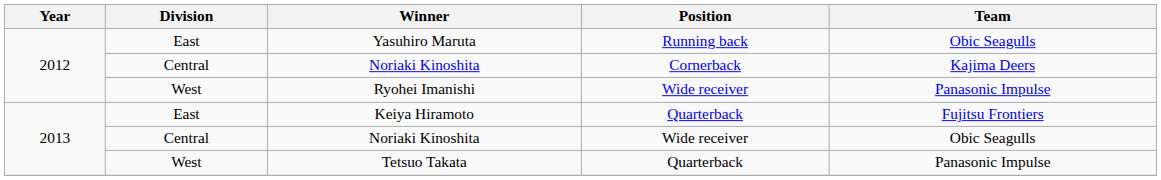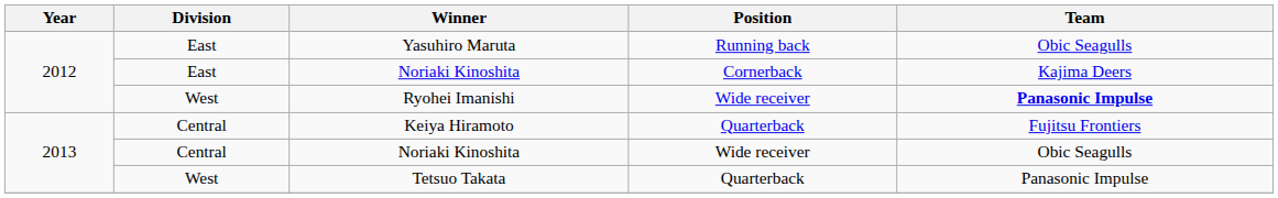 <table class="wikitable" style="text-align:Center;width:95%;">
 <tr>
 <th>Year</th>
 <th>Division</th>
 <th>Winner</th>
 <th>Position</th>
 <th>Team</th>
 </tr>
 <tr>
 <td rowspan="3">2012</td>
 <td>East</td>
 <td>Yasuhiro Maruta</td>
 <td><a href='#'>Running back</a></td>
 <td><a href='#'>Obic Seagulls</a></td>
 </tr>
 <tr>
-<td>Central</td>
+<td>East</td>
 <td><a href='#'>Noriaki Kinoshita</a></td>
 <td><a href='#'>Cornerback</a></td>
 <td><a href='#'>Kajima Deers</a></td>
 </tr>
 <tr>
 <td>West</td>
 <td>Ryohei Imanishi</td>
 <td><a href='#'>Wide receiver</a></td>
-<td><a href='#'>Panasonic Impulse</a></td>
+<td><strong><a href='#'>Panasonic Impulse</a></strong></td>
 </tr>
 <tr>
 <td rowspan="3">2013</td>
-<td>East</td>
+<td>Central</td>
 <td>Keiya Hiramoto</td>
 <td><a href='#'>Quarterback</a></td>
 <td><a href='#'>Fujitsu Frontiers</a></td>
 </tr>
 <tr>
 <td>Central</td>
 <td>Noriaki Kinoshita</td>
 <td>Wide receiver</td>
 <td>Obic Seagulls</td>
 </tr>
 <tr>
 <td>West</td>
 <td>Tetsuo Takata</td>
 <td>Quarterback</td>
 <td>Panasonic Impulse</td>
 </tr>
 <tr>
 </tr>
 </table>
